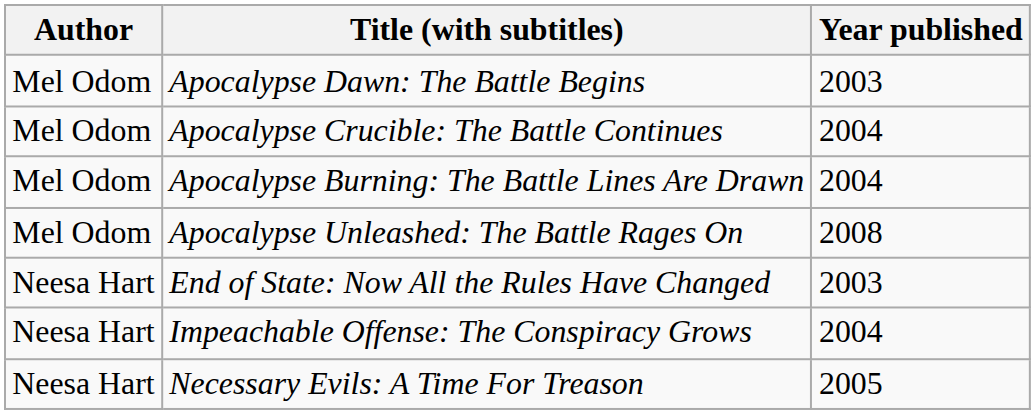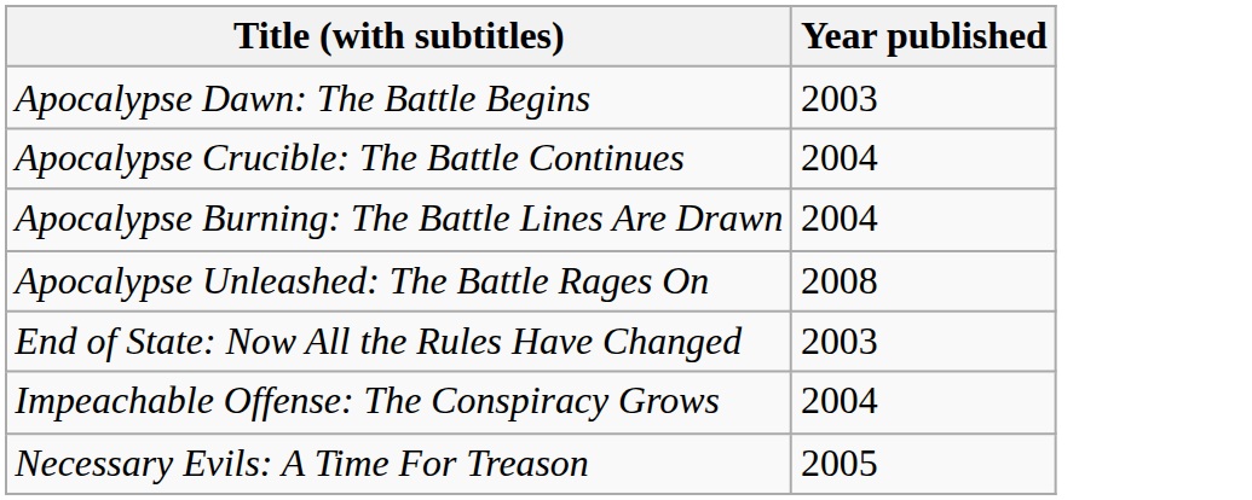 <table class="wikitable">
 <tr>
-<th>Author</th>
 <th>Title (with subtitles)</th>
 <th>Year published</th>
 </tr>
 <tr>
-<td>Mel Odom</td>
 <td><em>Apocalypse Dawn: The Battle Begins</em></td>
 <td>2003</td>
 </tr>
 <tr>
-<td>Mel Odom</td>
 <td><em>Apocalypse Crucible: The Battle Continues</em></td>
 <td>2004</td>
 </tr>
 <tr>
-<td>Mel Odom</td>
 <td><em>Apocalypse Burning: The Battle Lines Are Drawn</em></td>
 <td>2004</td>
 </tr>
 <tr>
-<td>Mel Odom</td>
 <td><em>Apocalypse Unleashed: The Battle Rages On</em></td>
 <td>2008</td>
 </tr>
 <tr>
-<td>Neesa Hart</td>
 <td><em>End of State: Now All the Rules Have Changed</em></td>
 <td>2003</td>
 </tr>
 <tr>
-<td>Neesa Hart</td>
 <td><em>Impeachable Offense: The Conspiracy Grows</em></td>
 <td>2004</td>
 </tr>
 <tr>
-<td>Neesa Hart</td>
 <td><em>Necessary Evils: A Time For Treason</em></td>
 <td>2005</td>
 </tr>
 </table>
